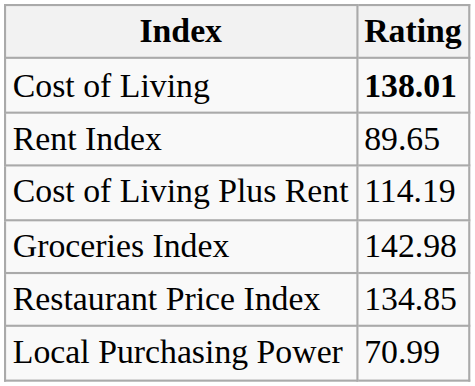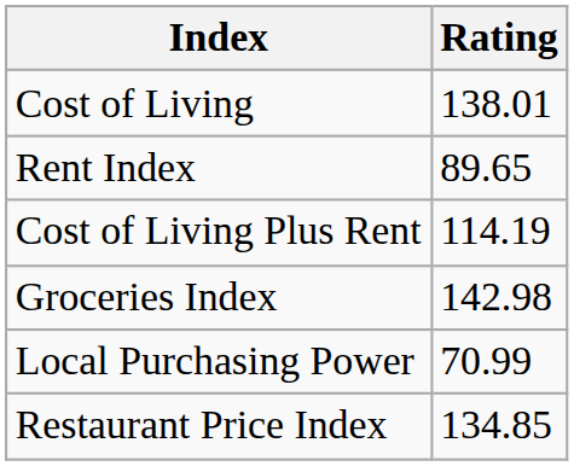 <table class="wikitable">
 <tr>
 <th>Index</th>
 <th>Rating</th>
 </tr>
 <tr>
 <td>Cost of Living</td>
-<td><strong>138.01</strong></td>
+<td>138.01</td>
 </tr>
 <tr>
 <td>Rent Index</td>
 <td>89.65</td>
 </tr>
 <tr>
 <td>Cost of Living Plus Rent</td>
 <td>114.19</td>
 </tr>
 <tr>
 <td>Groceries Index</td>
 <td>142.98</td>
 </tr>
 <tr>
+<td>Local Purchasing Power</td>
+<td>70.99</td>
+</tr>
+<tr>
 <td>Restaurant Price Index</td>
 <td>134.85</td>
 </tr>
-<tr>
-<td>Local Purchasing Power</td>
-<td>70.99</td>
-</tr>
 </table>
